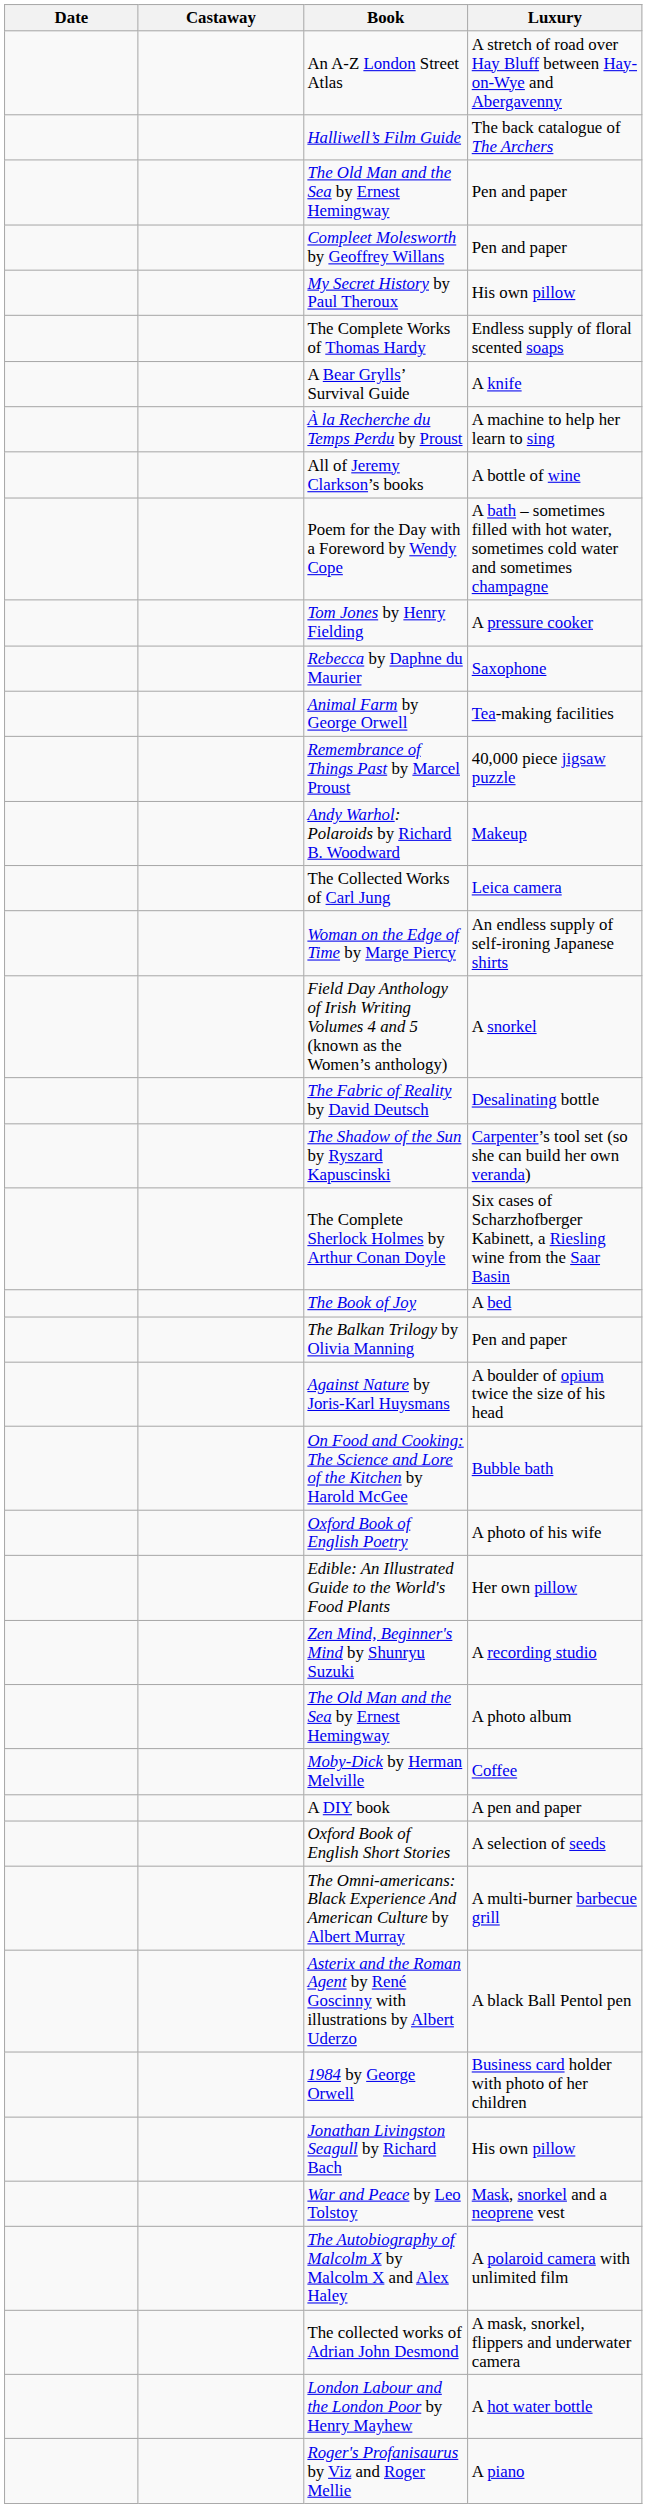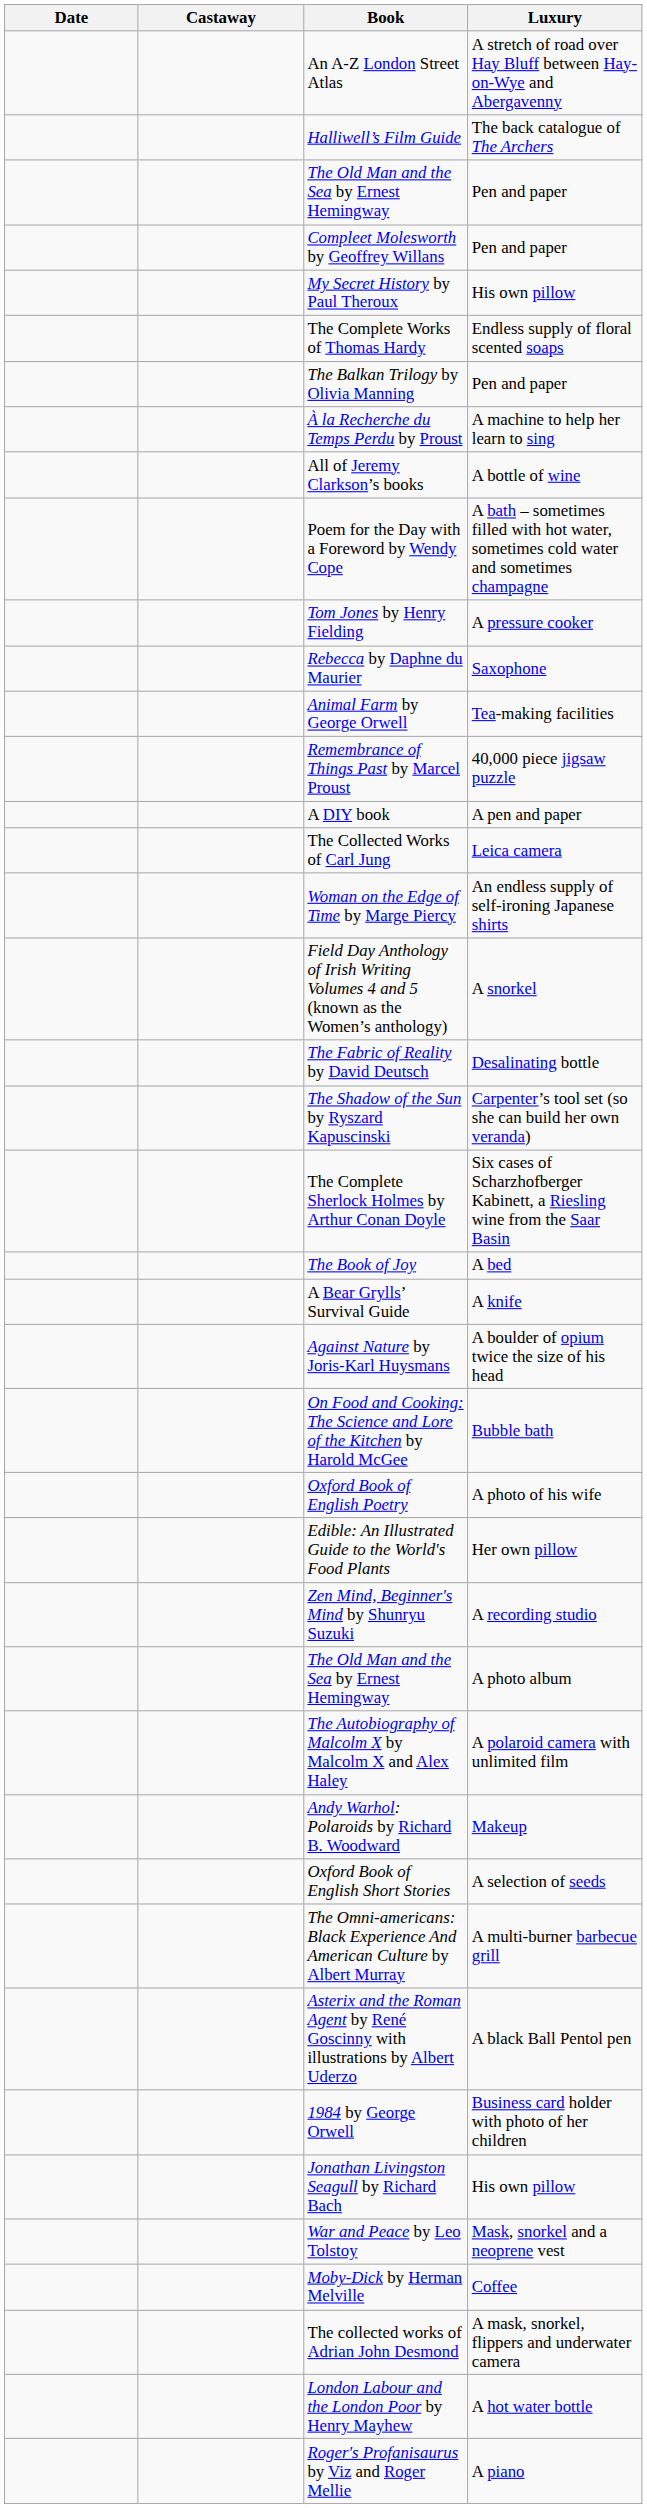 <table class="wikitable sortable">
 <tr>
 <th style="width:120px;">Date</th>
 <th style="width:150px;">Castaway</th>
 <th>Book</th>
 <th>Luxury</th>
 </tr>
 <tr>
 <td></td>
 <td></td>
 <td>An A-Z <a href='#'>London</a> Street Atlas</td>
 <td>A stretch of road over <a href='#'>Hay Bluff</a> between <a href='#'>Hay-on-Wye</a> and <a href='#'>Abergavenny</a></td>
 </tr>
 <tr>
 <td></td>
 <td></td>
 <td><em><a href='#'>Halliwell’s Film Guide</a></em></td>
 <td>The back catalogue of <em><a href='#'>The Archers</a></em></td>
 </tr>
 <tr>
 <td></td>
 <td></td>
 <td><em><a href='#'>The Old Man and the Sea</a></em> by <a href='#'>Ernest Hemingway</a></td>
 <td>Pen and paper</td>
 </tr>
 <tr>
 <td></td>
 <td></td>
 <td><em><a href='#'>Compleet Molesworth</a></em> by <a href='#'>Geoffrey Willans</a></td>
 <td>Pen and paper</td>
 </tr>
 <tr>
 <td></td>
 <td></td>
 <td><em><a href='#'>My Secret History</a></em> by <a href='#'>Paul Theroux</a></td>
 <td>His own <a href='#'>pillow</a></td>
 </tr>
 <tr>
 <td></td>
 <td></td>
 <td>The Complete Works of <a href='#'>Thomas Hardy</a></td>
 <td>Endless supply of floral scented <a href='#'>soaps</a></td>
 </tr>
 <tr>
 <td></td>
 <td></td>
-<td>A <a href='#'>Bear Grylls</a>’ Survival Guide</td>
-<td>A <a href='#'>knife</a></td>
+<td><em>The Balkan Trilogy</em> by <a href='#'>Olivia Manning</a></td>
+<td>Pen and paper</td>
 </tr>
 <tr>
 <td></td>
 <td></td>
 <td><em><a href='#'>À la Recherche du Temps Perdu</a></em> by <a href='#'>Proust</a></td>
 <td>A machine to help her learn to <a href='#'>sing</a></td>
 </tr>
 <tr>
 <td></td>
 <td></td>
 <td>All of <a href='#'>Jeremy Clarkson</a>’s books</td>
 <td>A bottle of <a href='#'>wine</a></td>
 </tr>
 <tr>
 <td></td>
 <td></td>
 <td>Poem for the Day with a Foreword by <a href='#'>Wendy Cope</a></td>
 <td>A <a href='#'>bath</a> – sometimes filled with hot water, sometimes cold water and sometimes <a href='#'>champagne</a></td>
 </tr>
 <tr>
 <td></td>
 <td></td>
 <td><em><a href='#'>Tom Jones</a></em> by <a href='#'>Henry Fielding</a></td>
 <td>A <a href='#'>pressure cooker</a></td>
 </tr>
 <tr>
 <td></td>
 <td></td>
 <td><em><a href='#'>Rebecca</a></em> by <a href='#'>Daphne du Maurier</a></td>
 <td><a href='#'>Saxophone</a></td>
 </tr>
 <tr>
 <td></td>
 <td></td>
 <td><em><a href='#'>Animal Farm</a></em> by <a href='#'>George Orwell</a></td>
 <td><a href='#'>Tea</a>-making facilities</td>
 </tr>
 <tr>
 <td></td>
 <td></td>
 <td><em><a href='#'>Remembrance of Things Past</a></em> by <a href='#'>Marcel Proust</a></td>
 <td>40,000 piece <a href='#'>jigsaw puzzle</a></td>
 </tr>
 <tr>
 <td></td>
 <td></td>
-<td><em><a href='#'>Andy Warhol</a>: Polaroids</em> by <a href='#'>Richard B. Woodward</a></td>
-<td><a href='#'>Makeup</a></td>
+<td>A <a href='#'>DIY</a> book</td>
+<td>A pen and paper</td>
 </tr>
 <tr>
 <td></td>
 <td></td>
 <td>The Collected Works of <a href='#'>Carl Jung</a></td>
 <td><a href='#'>Leica camera</a></td>
 </tr>
 <tr>
 <td></td>
 <td></td>
 <td><em><a href='#'>Woman on the Edge of Time</a></em> by <a href='#'>Marge Piercy</a></td>
 <td>An endless supply of self-ironing Japanese <a href='#'>shirts</a></td>
 </tr>
 <tr>
 <td></td>
 <td></td>
 <td><em>Field Day Anthology of Irish Writing Volumes 4 and 5</em> (known as the Women’s anthology)</td>
 <td>A <a href='#'>snorkel</a></td>
 </tr>
 <tr>
 <td></td>
 <td></td>
 <td><em><a href='#'>The Fabric of Reality</a></em> by <a href='#'>David Deutsch</a></td>
 <td><a href='#'>Desalinating</a> bottle</td>
 </tr>
 <tr>
 <td></td>
 <td></td>
 <td><em><a href='#'>The Shadow of the Sun</a></em> by <a href='#'>Ryszard Kapuscinski</a></td>
 <td><a href='#'>Carpenter</a>’s tool set (so she can build her own <a href='#'>veranda</a>)</td>
 </tr>
 <tr>
 <td></td>
 <td></td>
 <td>The Complete <a href='#'>Sherlock Holmes</a> by <a href='#'>Arthur Conan Doyle</a></td>
 <td>Six cases of Scharzhofberger Kabinett, a <a href='#'>Riesling</a> wine from the <a href='#'>Saar Basin</a></td>
 </tr>
 <tr>
 <td></td>
 <td></td>
 <td><em><a href='#'>The Book of Joy</a></em></td>
 <td>A <a href='#'>bed</a></td>
 </tr>
 <tr>
 <td></td>
 <td></td>
-<td><em>The Balkan Trilogy</em> by <a href='#'>Olivia Manning</a></td>
-<td>Pen and paper</td>
+<td>A <a href='#'>Bear Grylls</a>’ Survival Guide</td>
+<td>A <a href='#'>knife</a></td>
 </tr>
 <tr>
 <td></td>
 <td></td>
 <td><em><a href='#'>Against Nature</a></em> by <a href='#'>Joris-Karl Huysmans</a></td>
 <td>A boulder of <a href='#'>opium</a> twice the size of his head</td>
 </tr>
 <tr>
 <td></td>
 <td></td>
 <td><em><a href='#'>On Food and Cooking: The Science and Lore of the Kitchen</a></em> by <a href='#'>Harold McGee</a></td>
 <td><a href='#'>Bubble bath</a></td>
 </tr>
 <tr>
 <td></td>
 <td></td>
 <td><em><a href='#'>Oxford Book of English Poetry</a></em></td>
 <td>A photo of his wife</td>
 </tr>
 <tr>
 <td></td>
 <td></td>
 <td><em>Edible: An Illustrated Guide to the World's Food Plants</em></td>
 <td>Her own <a href='#'>pillow</a></td>
 </tr>
 <tr>
 <td></td>
 <td></td>
 <td><em><a href='#'>Zen Mind, Beginner's Mind</a></em> by <a href='#'>Shunryu Suzuki</a></td>
 <td>A <a href='#'>recording studio</a></td>
 </tr>
 <tr>
 <td></td>
 <td></td>
 <td><em><a href='#'>The Old Man and the Sea</a></em> by <a href='#'>Ernest Hemingway</a></td>
 <td>A photo album</td>
 </tr>
 <tr>
 <td></td>
 <td></td>
-<td><em><a href='#'>Moby-Dick</a></em> by <a href='#'>Herman Melville</a></td>
-<td><a href='#'>Coffee</a></td>
+<td><em><a href='#'>The Autobiography of Malcolm X</a></em> by <a href='#'>Malcolm X</a> and <a href='#'>Alex Haley</a></td>
+<td>A <a href='#'>polaroid camera</a> with unlimited film</td>
 </tr>
 <tr>
 <td></td>
 <td></td>
-<td>A <a href='#'>DIY</a> book</td>
-<td>A pen and paper</td>
+<td><em><a href='#'>Andy Warhol</a>: Polaroids</em> by <a href='#'>Richard B. Woodward</a></td>
+<td><a href='#'>Makeup</a></td>
 </tr>
 <tr>
 <td></td>
 <td></td>
 <td><em>Oxford Book of English Short Stories</em></td>
 <td>A selection of <a href='#'>seeds</a></td>
 </tr>
 <tr>
 <td></td>
 <td></td>
 <td><em>The Omni-americans: Black Experience And American Culture</em> by <a href='#'>Albert Murray</a></td>
 <td>A multi-burner <a href='#'>barbecue grill</a></td>
 </tr>
 <tr>
 <td></td>
 <td></td>
 <td><em><a href='#'>Asterix and the Roman Agent</a></em> by <a href='#'>René Goscinny</a> with illustrations by <a href='#'>Albert Uderzo</a></td>
 <td>A black Ball Pentol pen</td>
 </tr>
 <tr>
 <td></td>
 <td></td>
 <td><em><a href='#'>1984</a></em> by <a href='#'>George Orwell</a></td>
 <td><a href='#'>Business card</a> holder with photo of her children</td>
 </tr>
 <tr>
 <td></td>
 <td></td>
 <td><em><a href='#'>Jonathan Livingston Seagull</a></em> by <a href='#'>Richard Bach</a></td>
 <td>His own <a href='#'>pillow</a></td>
 </tr>
 <tr>
 <td></td>
 <td></td>
 <td><em><a href='#'>War and Peace</a></em> by <a href='#'>Leo Tolstoy</a></td>
 <td><a href='#'>Mask</a>, <a href='#'>snorkel</a> and a <a href='#'>neoprene</a> vest</td>
 </tr>
 <tr>
 <td></td>
 <td></td>
-<td><em><a href='#'>The Autobiography of Malcolm X</a></em> by <a href='#'>Malcolm X</a> and <a href='#'>Alex Haley</a></td>
-<td>A <a href='#'>polaroid camera</a> with unlimited film</td>
+<td><em><a href='#'>Moby-Dick</a></em> by <a href='#'>Herman Melville</a></td>
+<td><a href='#'>Coffee</a></td>
 </tr>
 <tr>
 <td></td>
 <td></td>
 <td>The collected works of <a href='#'>Adrian John Desmond</a></td>
 <td>A mask, snorkel, flippers and underwater camera</td>
 </tr>
 <tr>
 <td></td>
 <td></td>
 <td><em><a href='#'>London Labour and the London Poor</a></em> by <a href='#'>Henry Mayhew</a></td>
 <td>A <a href='#'>hot water bottle</a></td>
 </tr>
 <tr>
 <td></td>
 <td></td>
 <td><em><a href='#'>Roger's Profanisaurus</a></em> by <a href='#'>Viz</a> and <a href='#'>Roger Mellie</a></td>
 <td>A <a href='#'>piano</a></td>
 </tr>
 </table>
